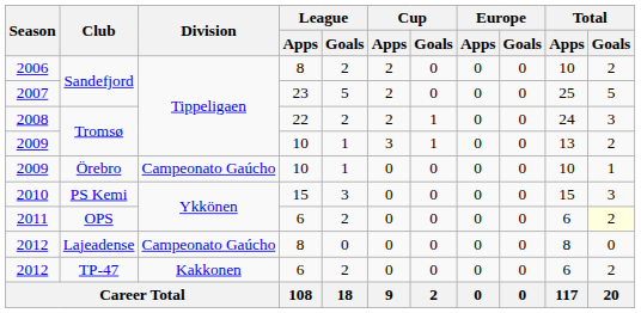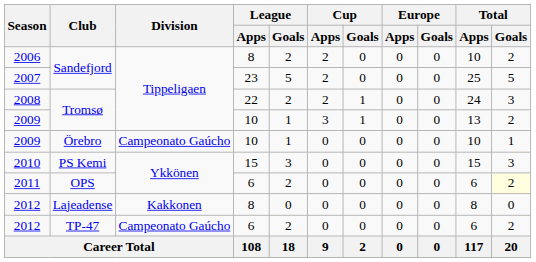 <table class="wikitable" style="text-align: center;">
 <tr>
 <th rowspan="2">Season</th>
 <th rowspan="2">Club</th>
 <th rowspan="2">Division</th>
 <th colspan="2">League</th>
 <th colspan="2">Cup</th>
 <th colspan="2">Europe</th>
 <th colspan="2">Total</th>
 </tr>
 <tr>
 <th>Apps</th>
 <th>Goals</th>
 <th>Apps</th>
 <th>Goals</th>
 <th>Apps</th>
 <th>Goals</th>
 <th>Apps</th>
 <th>Goals</th>
 </tr>
 <tr>
 <td><a href='#'>2006</a></td>
 <td rowspan="2" valign="center"><a href='#'>Sandefjord</a></td>
 <td rowspan="4" valign="center"><a href='#'>Tippeligaen</a></td>
 <td>8</td>
 <td>2</td>
 <td>2</td>
 <td>0</td>
 <td>0</td>
 <td>0</td>
 <td>10</td>
 <td>2</td>
 </tr>
 <tr>
 <td><a href='#'>2007</a></td>
 <td>23</td>
 <td>5</td>
 <td>2</td>
 <td>0</td>
 <td>0</td>
 <td>0</td>
 <td>25</td>
 <td>5</td>
 </tr>
 <tr>
 <td><a href='#'>2008</a></td>
 <td rowspan="2" valign="center"><a href='#'>Tromsø</a></td>
 <td>22</td>
 <td>2</td>
 <td>2</td>
 <td>1</td>
 <td>0</td>
 <td>0</td>
 <td>24</td>
 <td>3</td>
 </tr>
 <tr>
 <td><a href='#'>2009</a></td>
 <td>10</td>
 <td>1</td>
 <td>3</td>
 <td>1</td>
 <td>0</td>
 <td>0</td>
 <td>13</td>
 <td>2</td>
 </tr>
 <tr>
 <td><a href='#'>2009</a></td>
 <td rowspan="1" valign="center"><a href='#'>Örebro</a></td>
 <td rowspan="1" valign="center"><a href='#'>Campeonato Gaúcho</a></td>
 <td>10</td>
 <td>1</td>
 <td>0</td>
 <td>0</td>
 <td>0</td>
 <td>0</td>
 <td>10</td>
 <td>1</td>
 </tr>
 <tr>
 <td><a href='#'>2010</a></td>
 <td rowspan="1" valign="center"><a href='#'>PS Kemi</a></td>
 <td rowspan="2" valign="center"><a href='#'>Ykkönen</a></td>
 <td>15</td>
 <td>3</td>
 <td>0</td>
 <td>0</td>
 <td>0</td>
 <td>0</td>
 <td>15</td>
 <td>3</td>
 </tr>
 <tr>
 <td><a href='#'>2011</a></td>
 <td rowspan="1" valign="center"><a href='#'>OPS</a></td>
 <td>6</td>
 <td>2</td>
 <td>0</td>
 <td>0</td>
 <td>0</td>
 <td>0</td>
 <td>6</td>
 <td style="background: lightyellow;">2</td>
 </tr>
 <tr>
 <td><a href='#'>2012</a></td>
 <td rowspan="1" valign="center"><a href='#'>Lajeadense</a></td>
-<td rowspan="1" valign="center"><a href='#'>Campeonato Gaúcho</a></td>
+<td rowspan="1" valign="center"><a href='#'>Kakkonen</a></td>
 <td>8</td>
 <td>0</td>
 <td>0</td>
 <td>0</td>
 <td>0</td>
 <td>0</td>
 <td>8</td>
 <td>0</td>
 </tr>
 <tr>
 <td><a href='#'>2012</a></td>
 <td rowspan="1" valign="center"><a href='#'>TP-47</a></td>
-<td rowspan="1" valign="center"><a href='#'>Kakkonen</a></td>
+<td rowspan="1" valign="center"><a href='#'>Campeonato Gaúcho</a></td>
 <td>6</td>
 <td>2</td>
 <td>0</td>
 <td>0</td>
 <td>0</td>
 <td>0</td>
 <td>6</td>
 <td>2</td>
 </tr>
 <tr>
 <th colspan="3">Career Total</th>
 <th>108</th>
 <th>18</th>
 <th>9</th>
 <th>2</th>
 <th>0</th>
 <th>0</th>
 <th>117</th>
 <th>20</th>
 </tr>
 </table>
